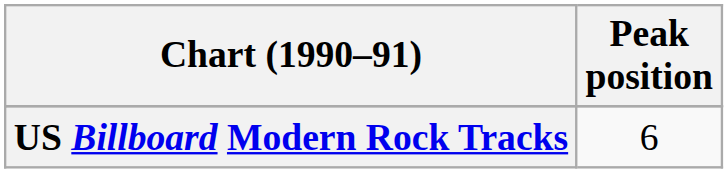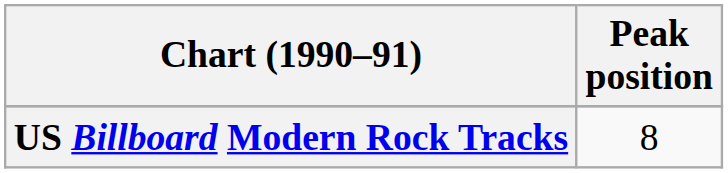 <table class="wikitable sortable plainrowheaders">
 <tr>
 <th>Chart (1990–91)</th>
 <th>Peak<br>position</th>
 </tr>
 <tr>
 </tr>
 <tr>
 <th scope="row">US <em><a href='#'>Billboard</a></em> <a href='#'>Modern Rock Tracks</a></th>
-<td style="text-align:center;">6</td>
+<td style="text-align:center;">8</td>
 </tr>
 </table>
